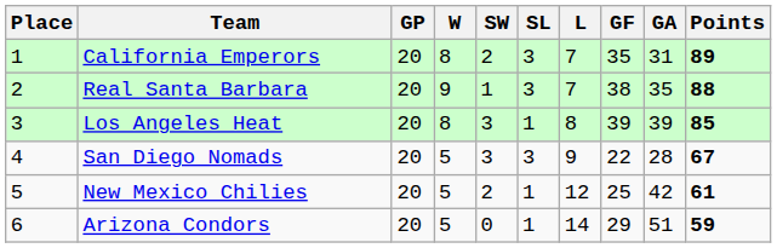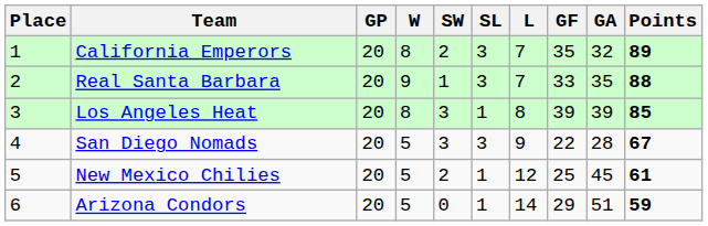 <table class="wikitable">
 <tr>
 <th>Place</th>
 <th width="190">Team</th>
 <th width="20">GP</th>
 <th width="20">W</th>
 <th width="20">SW</th>
 <th width="20">SL</th>
 <th width="20">L</th>
 <th width="20">GF</th>
 <th width="20">GA</th>
 <th>Points</th>
 </tr>
 <tr bgcolor=#ccffcc>
 <td>1</td>
 <td><a href='#'>California Emperors</a></td>
 <td>20</td>
 <td>8</td>
 <td>2</td>
 <td>3</td>
 <td>7</td>
 <td>35</td>
-<td>31</td>
+<td>32</td>
 <td><strong>89</strong></td>
 </tr>
 <tr bgcolor=#ccffcc>
 <td>2</td>
 <td><a href='#'>Real Santa Barbara</a></td>
 <td>20</td>
 <td>9</td>
 <td>1</td>
 <td>3</td>
 <td>7</td>
-<td>38</td>
+<td>33</td>
 <td>35</td>
 <td><strong>88</strong></td>
 </tr>
 <tr bgcolor=#ccffcc>
 <td>3</td>
 <td><a href='#'>Los Angeles Heat</a></td>
 <td>20</td>
 <td>8</td>
 <td>3</td>
 <td>1</td>
 <td>8</td>
 <td>39</td>
 <td>39</td>
 <td><strong>85</strong></td>
 </tr>
 <tr>
 <td>4</td>
 <td><a href='#'>San Diego Nomads</a></td>
 <td>20</td>
 <td>5</td>
 <td>3</td>
 <td>3</td>
 <td>9</td>
 <td>22</td>
 <td>28</td>
 <td><strong>67</strong></td>
 </tr>
 <tr>
 <td>5</td>
 <td><a href='#'>New Mexico Chilies</a></td>
 <td>20</td>
 <td>5</td>
 <td>2</td>
 <td>1</td>
 <td>12</td>
 <td>25</td>
-<td>42</td>
+<td>45</td>
 <td><strong>61</strong></td>
 </tr>
 <tr>
 <td>6</td>
 <td><a href='#'>Arizona Condors</a></td>
 <td>20</td>
 <td>5</td>
 <td>0</td>
 <td>1</td>
 <td>14</td>
 <td>29</td>
 <td>51</td>
 <td><strong>59</strong></td>
 </tr>
 </table>
